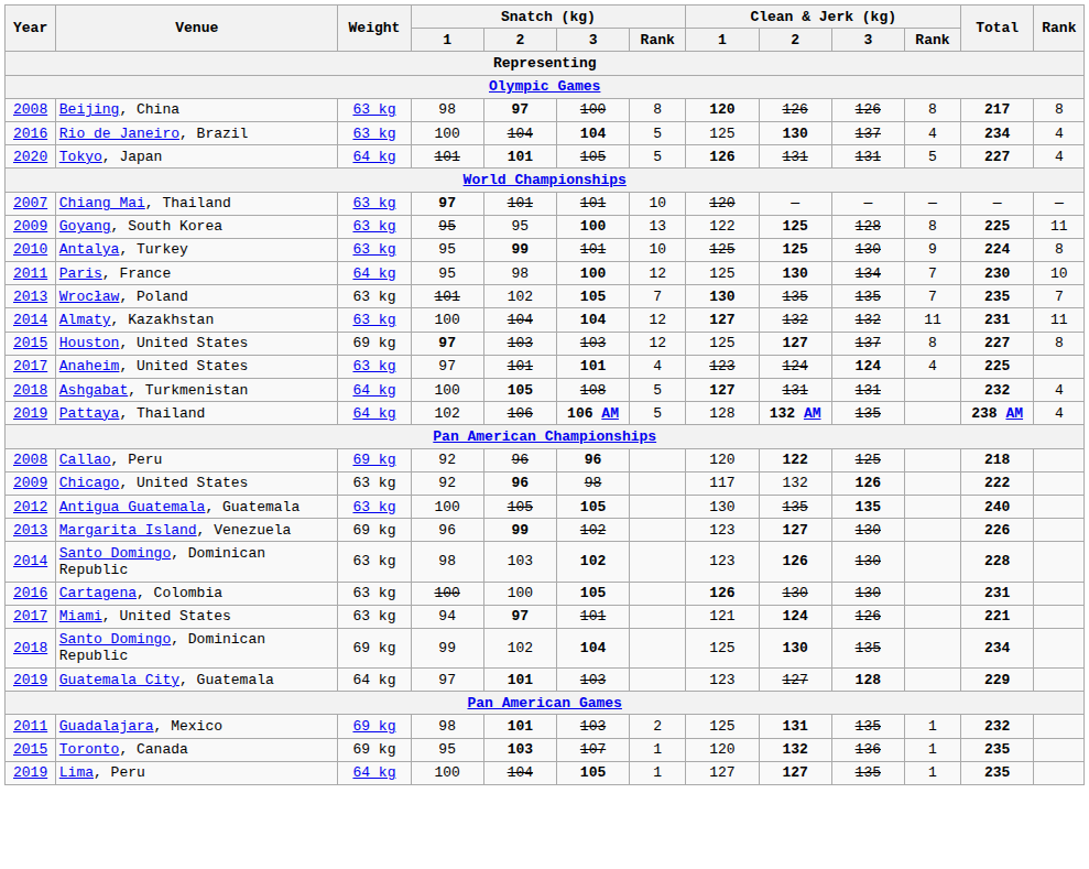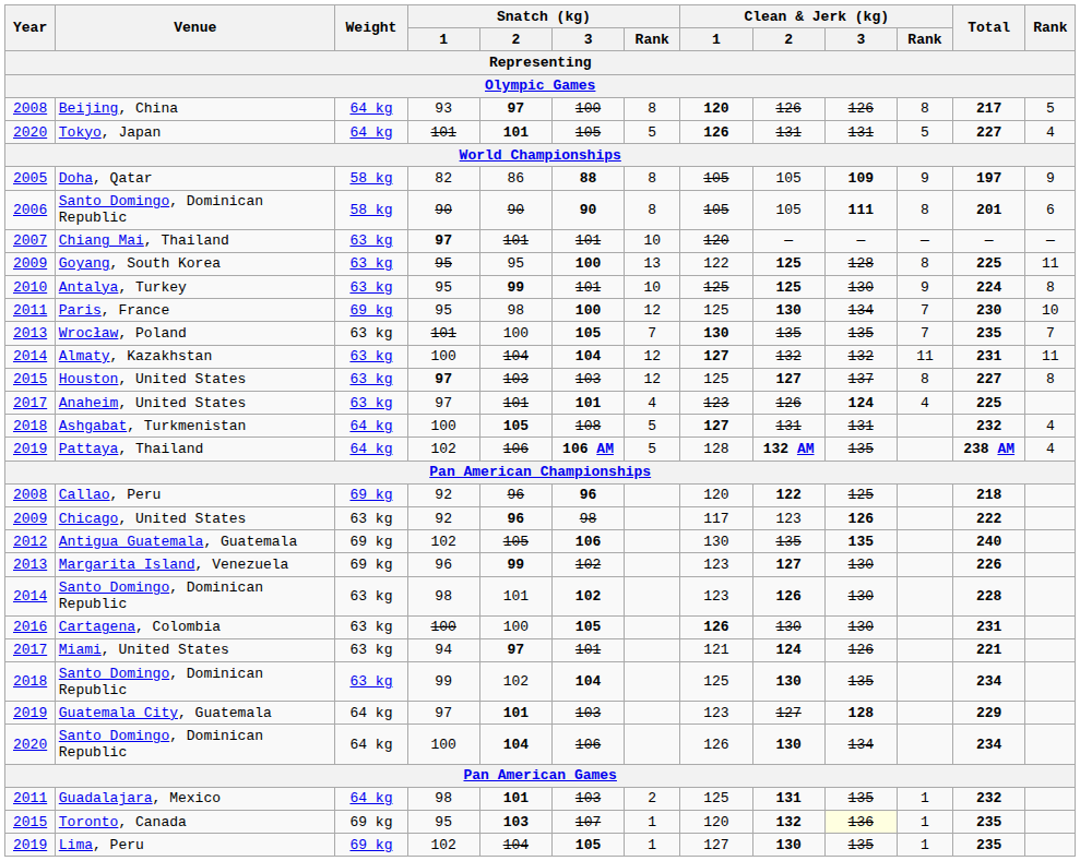 <table class="wikitable" style="text-align:center;">
 <tr>
 <th rowspan=2 width=40>Year</th>
 <th rowspan=2 width=250>Venue</th>
 <th rowspan=2 width=60>Weight</th>
 <th colspan=4>Snatch (kg)</th>
 <th colspan=4>Clean & Jerk (kg)</th>
 <th rowspan=2 width=60>Total</th>
 <th rowspan=2 width=40>Rank</th>
 </tr>
 <tr>
 <th width=60>1</th>
 <th width=60>2</th>
 <th width=60>3</th>
 <th width=45>Rank</th>
 <th width=60>1</th>
 <th width=60>2</th>
 <th width=60>3</th>
 <th width=45>Rank</th>
 </tr>
 <tr>
 <th colspan=13>Representing </th>
 </tr>
 <tr>
 <th colspan=13><a href='#'>Olympic Games</a></th>
 </tr>
 <tr>
 <td><a href='#'>2008</a></td>
 <td align=left> <a href='#'>Beijing</a>, China</td>
-<td><a href='#'>63 kg</a></td>
-<td>98</td>
+<td><a href='#'>64 kg</a></td>
+<td>93</td>
 <td><strong>97</strong></td>
 <td><s>100</s></td>
 <td>8</td>
 <td><strong>120</strong></td>
 <td><s>126</s></td>
 <td><s>126</s></td>
 <td>8</td>
 <td><strong>217</strong></td>
-<td>8</td>
-</tr>
-<tr>
-<td><a href='#'>2016</a></td>
-<td align=left> <a href='#'>Rio de Janeiro</a>, Brazil</td>
-<td><a href='#'>63 kg</a></td>
-<td>100</td>
-<td><s>104</s></td>
-<td><strong>104</strong></td>
 <td>5</td>
-<td>125</td>
-<td><strong>130</strong></td>
-<td><s>137</s></td>
-<td>4</td>
-<td><strong>234</strong></td>
-<td>4</td>
 </tr>
 <tr>
 <td><a href='#'>2020</a></td>
 <td align=left> <a href='#'>Tokyo</a>, Japan</td>
 <td><a href='#'>64 kg</a></td>
 <td><s>101</s></td>
 <td><strong>101</strong></td>
 <td><s>105</s></td>
 <td>5</td>
 <td><strong>126</strong></td>
 <td><s>131</s></td>
 <td><s>131</s></td>
 <td>5</td>
 <td><strong>227</strong></td>
 <td>4</td>
 </tr>
 <tr>
 <th colspan=13><a href='#'>World Championships</a></th>
+</tr>
+<tr>
+<td><a href='#'>2005</a></td>
+<td align=left> <a href='#'>Doha</a>, Qatar</td>
+<td><a href='#'>58 kg</a></td>
+<td>82</td>
+<td>86</td>
+<td><strong>88</strong></td>
+<td>8</td>
+<td><s>105</s></td>
+<td>105</td>
+<td><strong>109</strong></td>
+<td>9</td>
+<td><strong>197</strong></td>
+<td>9</td>
+</tr>
+<tr>
+<td><a href='#'>2006</a></td>
+<td align=left> <a href='#'>Santo Domingo</a>, Dominican Republic</td>
+<td><a href='#'>58 kg</a></td>
+<td><s>90</s></td>
+<td><s>90</s></td>
+<td><strong>90</strong></td>
+<td>8</td>
+<td><s>105</s></td>
+<td>105</td>
+<td><strong>111</strong></td>
+<td>8</td>
+<td><strong>201</strong></td>
+<td>6</td>
 </tr>
 <tr>
 <td><a href='#'>2007</a></td>
 <td align=left> <a href='#'>Chiang Mai</a>, Thailand</td>
 <td><a href='#'>63 kg</a></td>
 <td><strong>97</strong></td>
 <td><s>101</s></td>
 <td><s>101</s></td>
 <td>10</td>
 <td><s>120</s></td>
 <td>—</td>
 <td>—</td>
 <td>—</td>
 <td>—</td>
 <td>—</td>
 </tr>
 <tr>
 <td><a href='#'>2009</a></td>
 <td align=left> <a href='#'>Goyang</a>, South Korea</td>
 <td><a href='#'>63 kg</a></td>
 <td><s>95</s></td>
 <td>95</td>
 <td><strong>100</strong></td>
 <td>13</td>
 <td>122</td>
 <td><strong>125</strong></td>
 <td><s>128</s></td>
 <td>8</td>
 <td><strong>225</strong></td>
 <td>11</td>
 </tr>
 <tr>
 <td><a href='#'>2010</a></td>
 <td align=left> <a href='#'>Antalya</a>, Turkey</td>
 <td><a href='#'>63 kg</a></td>
 <td>95</td>
 <td><strong>99</strong></td>
 <td><s>101</s></td>
 <td>10</td>
 <td><s>125</s></td>
 <td><strong>125</strong></td>
 <td><s>130</s></td>
 <td>9</td>
 <td><strong>224</strong></td>
 <td>8</td>
 </tr>
 <tr>
 <td><a href='#'>2011</a></td>
 <td align=left> <a href='#'>Paris</a>, France</td>
-<td><a href='#'>64 kg</a></td>
+<td><a href='#'>69 kg</a></td>
 <td>95</td>
 <td>98</td>
 <td><strong>100</strong></td>
 <td>12</td>
 <td>125</td>
 <td><strong>130</strong></td>
 <td><s>134</s></td>
 <td>7</td>
 <td><strong>230</strong></td>
 <td>10</td>
 </tr>
 <tr>
 <td><a href='#'>2013</a></td>
 <td align=left> <a href='#'>Wrocław</a>, Poland</td>
 <td>63 kg</td>
 <td><s>101</s></td>
-<td>102</td>
+<td>100</td>
 <td><strong>105</strong></td>
 <td>7</td>
 <td><strong>130</strong></td>
 <td><s>135</s></td>
 <td><s>135</s></td>
 <td>7</td>
 <td><strong>235</strong></td>
 <td>7</td>
 </tr>
 <tr>
 <td><a href='#'>2014</a></td>
 <td align=left> <a href='#'>Almaty</a>, Kazakhstan</td>
 <td><a href='#'>63 kg</a></td>
 <td>100</td>
 <td><s>104</s></td>
 <td><strong>104</strong></td>
 <td>12</td>
 <td><strong>127</strong></td>
 <td><s>132</s></td>
 <td><s>132</s></td>
 <td>11</td>
 <td><strong>231</strong></td>
 <td>11</td>
 </tr>
 <tr>
 <td><a href='#'>2015</a></td>
 <td align=left> <a href='#'>Houston</a>, United States</td>
-<td>69 kg</td>
+<td><a href='#'>63 kg</a></td>
 <td><strong>97</strong></td>
 <td><s>103</s></td>
 <td><s>103</s></td>
 <td>12</td>
 <td>125</td>
 <td><strong>127</strong></td>
 <td><s>137</s></td>
 <td>8</td>
 <td><strong>227</strong></td>
 <td>8</td>
 </tr>
 <tr>
 <td><a href='#'>2017</a></td>
 <td align=left> <a href='#'>Anaheim</a>, United States</td>
 <td><a href='#'>63 kg</a></td>
 <td>97</td>
 <td><s>101</s></td>
 <td><strong>101</strong></td>
 <td>4</td>
 <td><s>123</s></td>
-<td><s>124</s></td>
+<td><s>126</s></td>
 <td><strong>124</strong></td>
 <td>4</td>
 <td><strong>225</strong></td>
 <td></td>
 </tr>
 <tr>
 <td><a href='#'>2018</a></td>
 <td align=left> <a href='#'>Ashgabat</a>, Turkmenistan</td>
 <td><a href='#'>64 kg</a></td>
 <td>100</td>
 <td><strong>105</strong></td>
 <td><s>108</s></td>
 <td>5</td>
 <td><strong>127</strong></td>
 <td><s>131</s></td>
 <td><s>131</s></td>
 <td></td>
 <td><strong>232</strong></td>
 <td>4</td>
 </tr>
 <tr>
 <td><a href='#'>2019</a></td>
 <td align=left> <a href='#'>Pattaya</a>, Thailand</td>
 <td><a href='#'>64 kg</a></td>
 <td>102</td>
 <td><s>106</s></td>
 <td><strong>106 <a href='#'>AM</a></strong></td>
 <td>5</td>
 <td>128</td>
 <td><strong>132 <a href='#'>AM</a></strong></td>
 <td><s>135</s></td>
 <td></td>
 <td><strong>238 <a href='#'>AM</a></strong></td>
 <td>4</td>
 </tr>
 <tr>
 <th colspan=13><a href='#'>Pan American Championships</a></th>
 </tr>
 <tr>
 <td><a href='#'>2008</a></td>
 <td align=left> <a href='#'>Callao</a>, Peru</td>
 <td><a href='#'>69 kg</a></td>
 <td>92</td>
 <td><s>96</s></td>
 <td><strong>96</strong></td>
 <td></td>
 <td>120</td>
 <td><strong>122</strong></td>
 <td><s>125</s></td>
 <td></td>
 <td><strong>218</strong></td>
 <td></td>
 </tr>
 <tr>
 <td><a href='#'>2009</a></td>
 <td align=left> <a href='#'>Chicago</a>, United States</td>
 <td>63 kg</td>
 <td>92</td>
 <td><strong>96</strong></td>
 <td><s>98</s></td>
 <td></td>
 <td>117</td>
-<td>132</td>
+<td>123</td>
 <td><strong>126</strong></td>
 <td></td>
 <td><strong>222</strong></td>
 <td></td>
 </tr>
 <tr>
 <td><a href='#'>2012</a></td>
 <td align=left> <a href='#'>Antigua Guatemala</a>, Guatemala</td>
-<td><a href='#'>63 kg</a></td>
-<td>100</td>
+<td>69 kg</td>
+<td>102</td>
 <td><s>105</s></td>
-<td><strong>105</strong></td>
+<td><strong>106</strong></td>
 <td></td>
 <td>130</td>
 <td><s>135</s></td>
 <td><strong>135</strong></td>
 <td></td>
 <td><strong>240</strong></td>
 <td></td>
 </tr>
 <tr>
 <td><a href='#'>2013</a></td>
 <td align=left> <a href='#'>Margarita Island</a>, Venezuela</td>
 <td>69 kg</td>
 <td>96</td>
 <td><strong>99</strong></td>
 <td><s>102</s></td>
 <td></td>
 <td>123</td>
 <td><strong>127</strong></td>
 <td><s>130</s></td>
 <td></td>
 <td><strong>226</strong></td>
 <td></td>
 </tr>
 <tr>
 <td><a href='#'>2014</a></td>
 <td align=left> <a href='#'>Santo Domingo</a>, Dominican Republic</td>
 <td>63 kg</td>
 <td>98</td>
-<td>103</td>
+<td>101</td>
 <td><strong>102</strong></td>
 <td></td>
 <td>123</td>
 <td><strong>126</strong></td>
 <td><s>130</s></td>
 <td></td>
 <td><strong>228</strong></td>
 <td></td>
 </tr>
 <tr>
 <td><a href='#'>2016</a></td>
 <td align=left> <a href='#'>Cartagena</a>, Colombia</td>
 <td>63 kg</td>
 <td><s>100</s></td>
 <td>100</td>
 <td><strong>105</strong></td>
 <td></td>
 <td><strong>126</strong></td>
 <td><s>130</s></td>
 <td><s>130</s></td>
 <td></td>
 <td><strong>231</strong></td>
 <td></td>
 </tr>
 <tr>
 <td><a href='#'>2017</a></td>
 <td align=left> <a href='#'>Miami</a>, United States</td>
 <td>63 kg</td>
 <td>94</td>
 <td><strong>97</strong></td>
 <td><s>101</s></td>
 <td></td>
 <td>121</td>
 <td><strong>124</strong></td>
 <td><s>126</s></td>
 <td></td>
 <td><strong>221</strong></td>
 <td></td>
 </tr>
 <tr>
 <td><a href='#'>2018</a></td>
 <td align=left> <a href='#'>Santo Domingo</a>, Dominican Republic</td>
-<td>69 kg</td>
+<td><a href='#'>63 kg</a></td>
 <td>99</td>
 <td>102</td>
 <td><strong>104</strong></td>
 <td></td>
 <td>125</td>
 <td><strong>130</strong></td>
 <td><s>135</s></td>
 <td></td>
 <td><strong>234</strong></td>
 <td></td>
 </tr>
 <tr>
 <td><a href='#'>2019</a></td>
 <td align=left> <a href='#'>Guatemala City</a>, Guatemala</td>
 <td>64 kg</td>
 <td>97</td>
 <td><strong>101</strong></td>
 <td><s>103</s></td>
 <td></td>
 <td>123</td>
 <td><s>127</s></td>
 <td><strong>128</strong></td>
 <td></td>
 <td><strong>229</strong></td>
 <td></td>
 </tr>
 <tr>
+<td><a href='#'>2020</a></td>
+<td align=left> <a href='#'>Santo Domingo</a>, Dominican Republic</td>
+<td>64 kg</td>
+<td>100</td>
+<td><strong>104</strong></td>
+<td><s>106</s></td>
+<td></td>
+<td>126</td>
+<td><strong>130</strong></td>
+<td><s>134</s></td>
+<td></td>
+<td><strong>234</strong></td>
+<td></td>
+</tr>
+<tr>
 <th colspan=13><a href='#'>Pan American Games</a></th>
 </tr>
 <tr>
 <td><a href='#'>2011</a></td>
 <td align=left> <a href='#'>Guadalajara</a>, Mexico</td>
-<td><a href='#'>69 kg</a></td>
+<td><a href='#'>64 kg</a></td>
 <td>98</td>
 <td><strong>101</strong></td>
 <td><s> 103</s></td>
 <td>2</td>
 <td>125</td>
 <td><strong>131</strong></td>
 <td><s>135</s></td>
 <td>1</td>
 <td><strong>232</strong></td>
 <td></td>
 </tr>
 <tr>
 <td><a href='#'>2015</a></td>
 <td align=left> <a href='#'>Toronto</a>, Canada</td>
 <td>69 kg</td>
 <td>95</td>
 <td><strong>103</strong></td>
 <td><s> 107</s></td>
 <td>1</td>
 <td>120</td>
 <td><strong>132</strong></td>
-<td><s>136</s></td>
+<td style="background: lightyellow;"><s>136</s></td>
 <td>1</td>
 <td><strong>235</strong></td>
 <td></td>
 </tr>
 <tr>
 <td><a href='#'>2019</a></td>
 <td align=left> <a href='#'>Lima</a>, Peru</td>
-<td><a href='#'>64 kg</a></td>
-<td>100</td>
+<td><a href='#'>69 kg</a></td>
+<td>102</td>
 <td><s>104</s></td>
 <td><strong>105</strong></td>
 <td>1</td>
 <td>127</td>
-<td><strong>127</strong></td>
+<td><strong>130</strong></td>
 <td><s>135</s></td>
 <td>1</td>
 <td><strong>235</strong></td>
 <td></td>
 </tr>
 <tr>
 </tr>
 </table>
